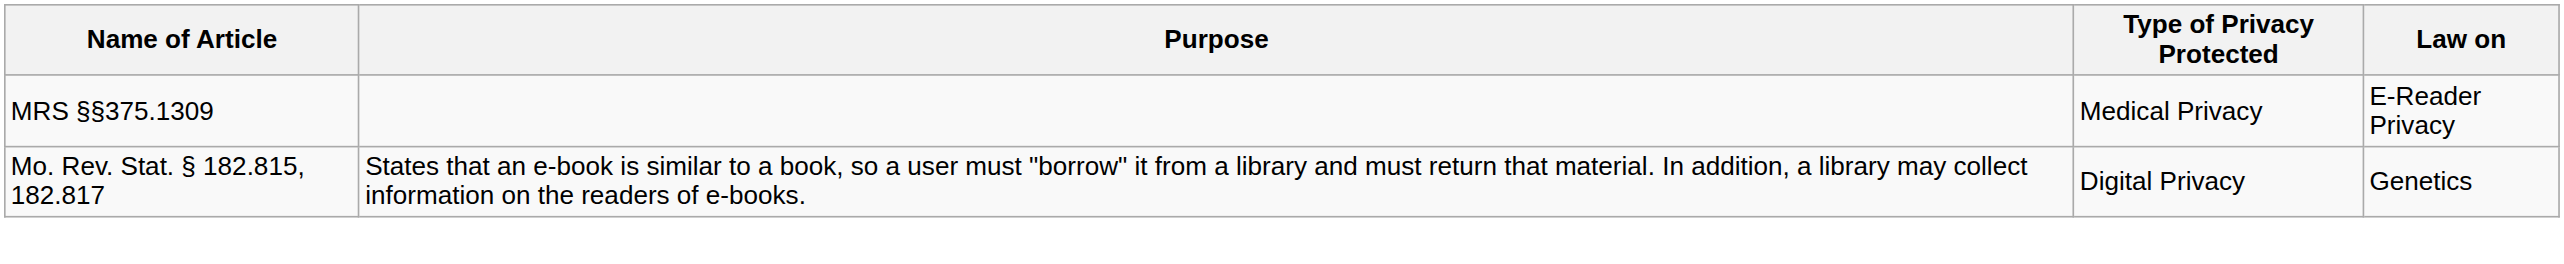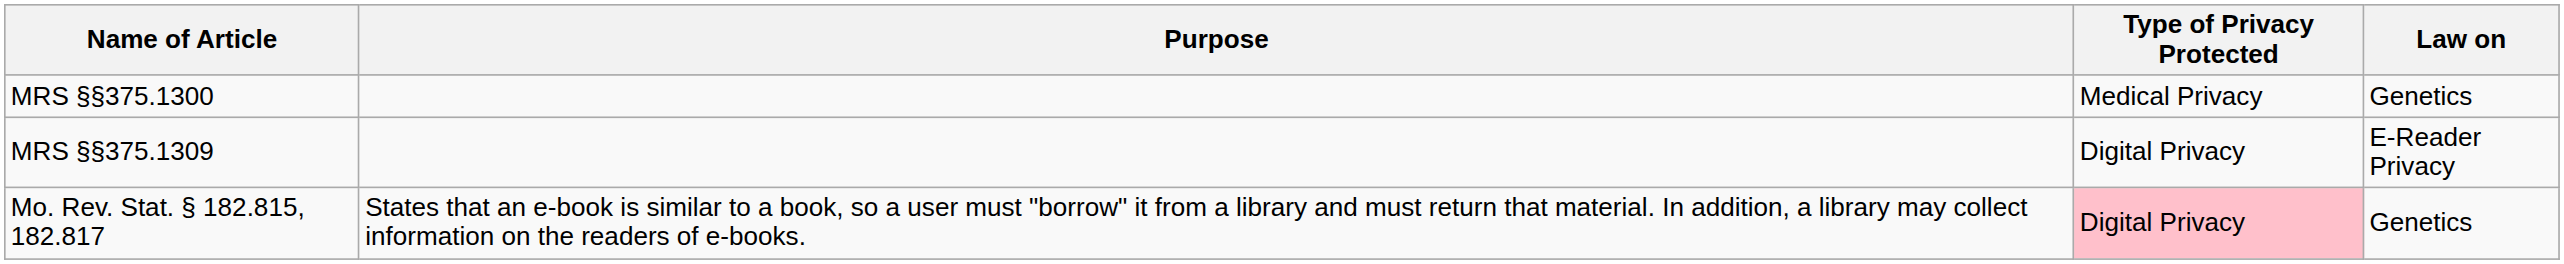 <table class="wikitable">
 <tr>
 <th>Name of Article</th>
 <th>Purpose</th>
 <th>Type of Privacy Protected</th>
 <th>Law on</th>
 </tr>
 <tr>
+<td>MRS §§375.1300</td>
+<td></td>
+<td>Medical Privacy</td>
+<td>Genetics</td>
+</tr>
+<tr>
 <td>MRS §§375.1309</td>
 <td></td>
-<td>Medical Privacy</td>
+<td>Digital Privacy</td>
 <td>E-Reader Privacy</td>
 </tr>
 <tr>
 <td>Mo. Rev. Stat. § 182.815, 182.817</td>
 <td>States that an e-book is similar to a book, so a user must "borrow" it from a library and must return that material. In addition, a library may collect information on the readers of e-books.</td>
-<td>Digital Privacy</td>
+<td style="background: pink;">Digital Privacy</td>
 <td>Genetics</td>
 </tr>
 </table>
